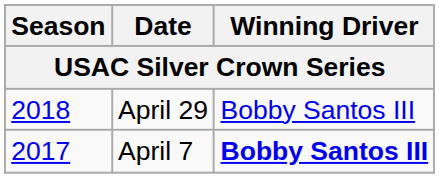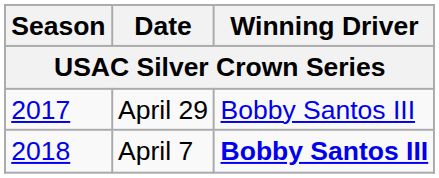 <table class="wikitable" style="font-size: 85%;">
 <tr>
 <th>Season</th>
 <th>Date</th>
 <th>Winning Driver</th>
 </tr>
 <tr>
 <th colspan="5">USAC Silver Crown Series</th>
 </tr>
 <tr>
-<td><a href='#'>2018</a></td>
+<td><a href='#'>2017</a></td>
 <td>April 29</td>
 <td><a href='#'>Bobby Santos III</a></td>
 </tr>
 <tr>
-<td><a href='#'>2017</a></td>
+<td><a href='#'>2018</a></td>
 <td>April 7</td>
 <td><strong><a href='#'>Bobby Santos III</a></strong></td>
 </tr>
 </table>
